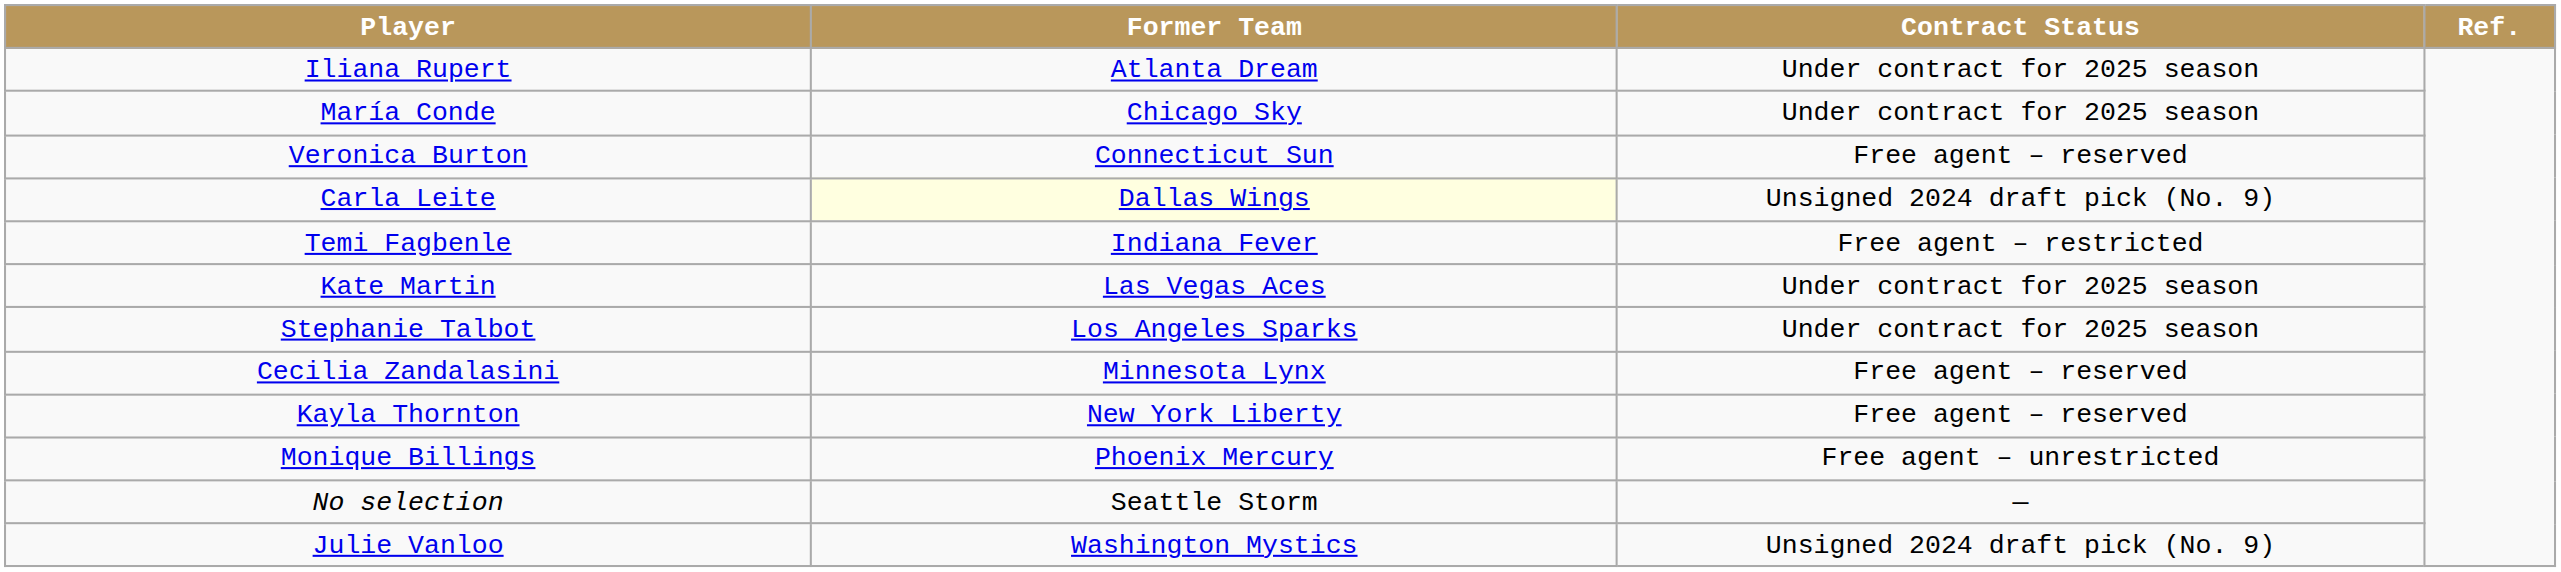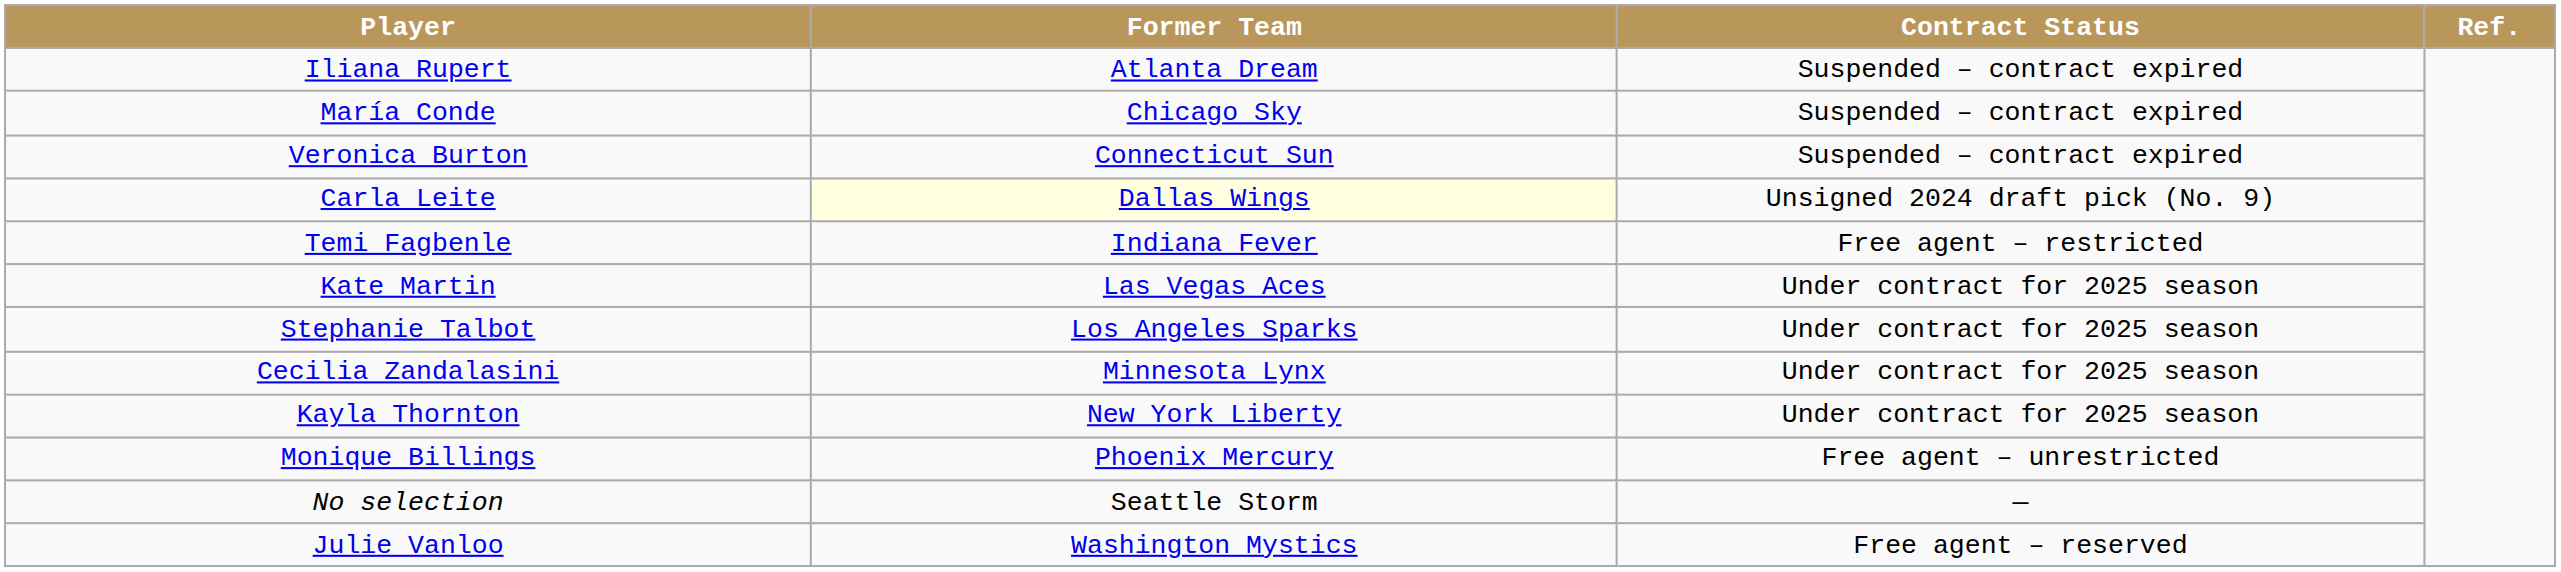 <table class="wikitable sortable sortable" style="text-align: center">
 <tr>
 <th style="background:#B9975B; color:white" width="10%">Player</th>
 <th style="background:#B9975B; color:white" width="10%">Former Team</th>
 <th style="background:#B9975B; color:white" width="10%">Contract Status<br></th>
 <th style="background:#B9975B; color:white" width="1%" class="unsortable">Ref.</th>
 </tr>
 <tr>
 <td><a href='#'>Iliana Rupert</a></td>
 <td><a href='#'>Atlanta Dream</a></td>
-<td>Under contract for 2025 season</td>
+<td>Suspended – contract expired</td>
 <td rowspan=12></td>
 </tr>
 <tr>
 <td><a href='#'>María Conde</a></td>
 <td><a href='#'>Chicago Sky</a></td>
-<td>Under contract for 2025 season</td>
+<td>Suspended – contract expired</td>
 </tr>
 <tr>
 <td><a href='#'>Veronica Burton</a></td>
 <td><a href='#'>Connecticut Sun</a></td>
-<td>Free agent – reserved</td>
+<td>Suspended – contract expired</td>
 </tr>
 <tr>
 <td><a href='#'>Carla Leite</a></td>
 <td style="background: lightyellow;"><a href='#'>Dallas Wings</a></td>
 <td>Unsigned 2024 draft pick (No. 9)</td>
 </tr>
 <tr>
 <td><a href='#'>Temi Fagbenle</a></td>
 <td><a href='#'>Indiana Fever</a></td>
 <td>Free agent – restricted</td>
 </tr>
 <tr>
 <td><a href='#'>Kate Martin</a></td>
 <td><a href='#'>Las Vegas Aces</a></td>
 <td>Under contract for 2025 season</td>
 </tr>
 <tr>
 <td><a href='#'>Stephanie Talbot</a></td>
 <td><a href='#'>Los Angeles Sparks</a></td>
 <td>Under contract for 2025 season</td>
 </tr>
 <tr>
 <td><a href='#'>Cecilia Zandalasini</a></td>
 <td><a href='#'>Minnesota Lynx</a></td>
-<td>Free agent – reserved</td>
+<td>Under contract for 2025 season</td>
 </tr>
 <tr>
 <td><a href='#'>Kayla Thornton</a></td>
 <td><a href='#'>New York Liberty</a></td>
-<td>Free agent – reserved</td>
+<td>Under contract for 2025 season</td>
 </tr>
 <tr>
 <td><a href='#'>Monique Billings</a></td>
 <td><a href='#'>Phoenix Mercury</a></td>
 <td>Free agent – unrestricted</td>
 </tr>
 <tr>
 <td><em>No selection</em></td>
 <td>Seattle Storm</td>
 <td>—</td>
 </tr>
 <tr>
 <td><a href='#'>Julie Vanloo</a></td>
 <td><a href='#'>Washington Mystics</a></td>
-<td>Unsigned 2024 draft pick (No. 9)</td>
+<td>Free agent – reserved</td>
 </tr>
 </table>
